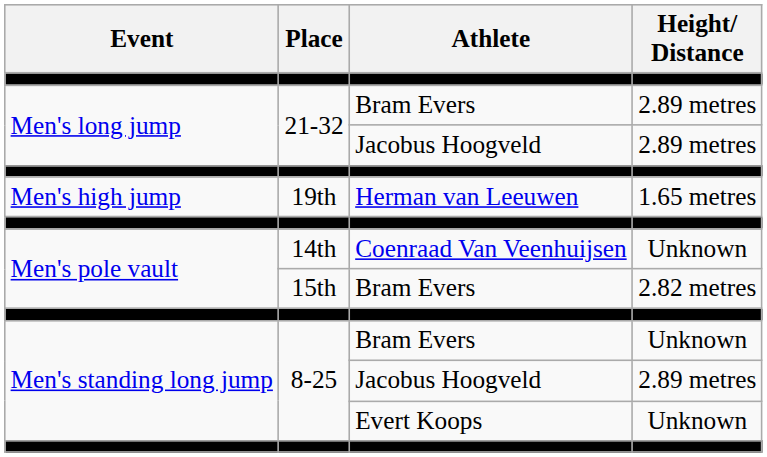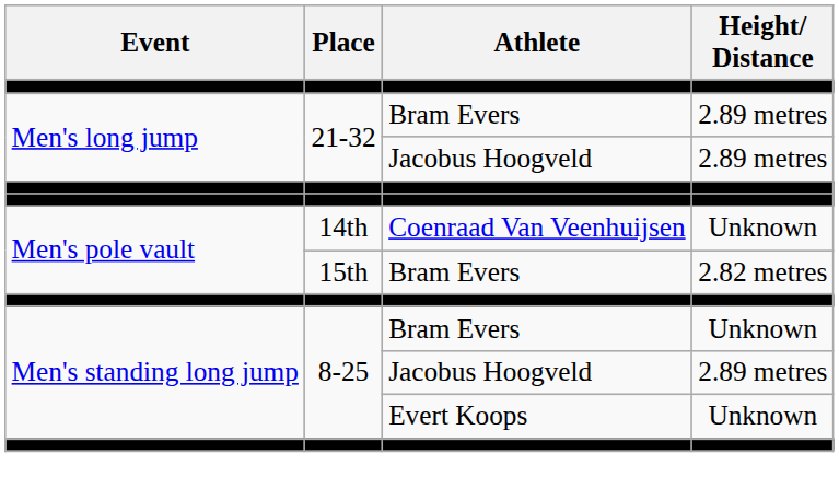 <table class=wikitable>
 <tr>
 <th>Event</th>
 <th>Place</th>
 <th>Athlete</th>
 <th>Height/<br>Distance</th>
 </tr>
 <tr bgcolor=black>
 <td></td>
 <td></td>
 <td></td>
 <td></td>
 </tr>
 <tr align=center>
 <td rowspan=2 align=left><a href='#'>Men's long jump</a></td>
 <td rowspan=2>21-32</td>
 <td align=left>Bram Evers</td>
 <td>2.89 metres</td>
 </tr>
 <tr align=center>
 <td align=left>Jacobus Hoogveld</td>
 <td>2.89 metres</td>
 </tr>
 <tr bgcolor=black>
 <td></td>
 <td></td>
 <td></td>
 <td></td>
-</tr>
-<tr align=center>
-<td align=left><a href='#'>Men's high jump</a></td>
-<td>19th</td>
-<td align=left><a href='#'>Herman van Leeuwen</a></td>
-<td>1.65 metres</td>
 </tr>
 <tr bgcolor=black>
 <td></td>
 <td></td>
 <td></td>
 <td></td>
 </tr>
 <tr align=center>
 <td rowspan=2 align=left><a href='#'>Men's pole vault</a></td>
 <td>14th</td>
 <td align=left><a href='#'>Coenraad Van Veenhuijsen</a></td>
 <td>Unknown</td>
 </tr>
 <tr align=center>
 <td>15th</td>
 <td align=left>Bram Evers</td>
 <td>2.82 metres</td>
 </tr>
 <tr bgcolor=black>
 <td></td>
 <td></td>
 <td></td>
 <td></td>
 </tr>
 <tr align=center>
 <td rowspan=3 align=left><a href='#'>Men's standing long jump</a></td>
 <td rowspan=3>8-25</td>
 <td align=left>Bram Evers</td>
 <td>Unknown</td>
 </tr>
 <tr align=center>
 <td align=left>Jacobus Hoogveld</td>
 <td>2.89 metres</td>
 </tr>
 <tr align=center>
 <td align=left>Evert Koops</td>
 <td>Unknown</td>
 </tr>
 <tr bgcolor=black>
 <td></td>
 <td></td>
 <td></td>
 <td></td>
 </tr>
 </table>
